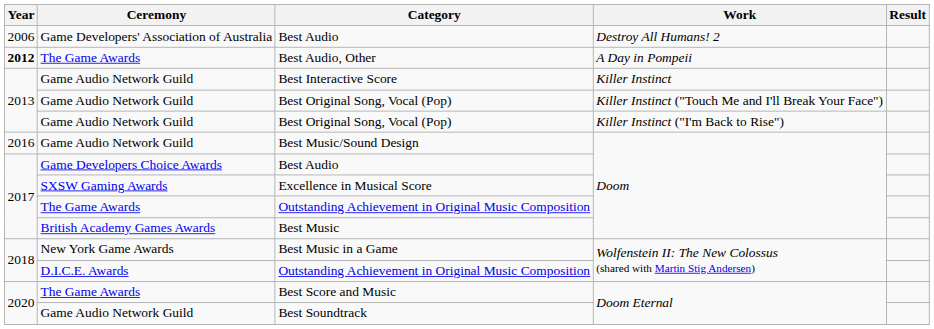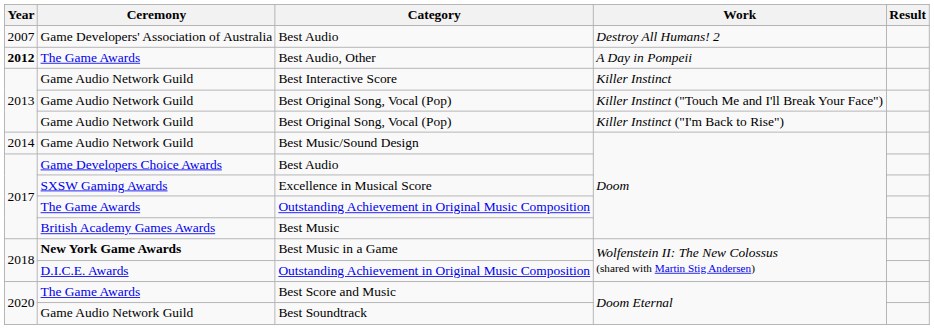 <table class="wikitable sortable">
 <tr>
 <th>Year</th>
 <th>Ceremony</th>
 <th>Category</th>
 <th>Work</th>
 <th>Result</th>
 </tr>
 <tr>
-<td>2006</td>
+<td>2007</td>
 <td>Game Developers' Association of Australia</td>
 <td>Best Audio</td>
 <td><em>Destroy All Humans! 2</em></td>
 <td></td>
 </tr>
 <tr>
 <td><strong>2012</strong></td>
 <td><a href='#'>The Game Awards</a></td>
 <td>Best Audio, Other</td>
 <td><em>A Day in Pompeii</em></td>
 <td></td>
 </tr>
 <tr>
 <td rowspan="3">2013</td>
 <td>Game Audio Network Guild</td>
 <td>Best Interactive Score</td>
 <td><em>Killer Instinct</em></td>
 <td></td>
 </tr>
 <tr>
 <td>Game Audio Network Guild</td>
 <td>Best Original Song, Vocal (Pop)</td>
 <td><em>Killer Instinct</em> ("Touch Me and I'll Break Your Face")</td>
 <td></td>
 </tr>
 <tr>
 <td>Game Audio Network Guild</td>
 <td>Best Original Song, Vocal (Pop)</td>
 <td><em>Killer Instinct</em> ("I'm Back to Rise")</td>
 <td></td>
 </tr>
 <tr>
-<td>2016</td>
+<td>2014</td>
 <td>Game Audio Network Guild</td>
 <td>Best Music/Sound Design</td>
 <td rowspan="5"><em>Doom</em></td>
 <td></td>
 </tr>
 <tr>
 <td rowspan="4">2017</td>
 <td><a href='#'>Game Developers Choice Awards</a></td>
 <td>Best Audio</td>
 <td></td>
 </tr>
 <tr>
 <td><a href='#'>SXSW Gaming Awards</a></td>
 <td>Excellence in Musical Score</td>
 <td></td>
 </tr>
 <tr>
 <td><a href='#'>The Game Awards</a></td>
 <td><a href='#'>Outstanding Achievement in Original Music Composition</a></td>
 <td></td>
 </tr>
 <tr>
 <td><a href='#'>British Academy Games Awards</a></td>
 <td>Best Music</td>
 <td></td>
 </tr>
 <tr>
 <td rowspan="2">2018</td>
-<td>New York Game Awards</td>
+<td><strong>New York Game Awards</strong></td>
 <td>Best Music in a Game</td>
 <td rowspan="2"><em>Wolfenstein II: The New Colossus</em><br><small>(shared with <a href='#'>Martin Stig Andersen</a>)</small></td>
 <td></td>
 </tr>
 <tr>
 <td><a href='#'>D.I.C.E. Awards</a></td>
 <td><a href='#'>Outstanding Achievement in Original Music Composition</a></td>
 <td></td>
 </tr>
 <tr>
 <td rowspan="2">2020</td>
 <td><a href='#'>The Game Awards</a></td>
 <td>Best Score and Music</td>
 <td rowspan="2"><em>Doom Eternal</em></td>
 <td></td>
 </tr>
 <tr>
 <td>Game Audio Network Guild</td>
 <td>Best Soundtrack</td>
 <td></td>
 </tr>
 </table>
